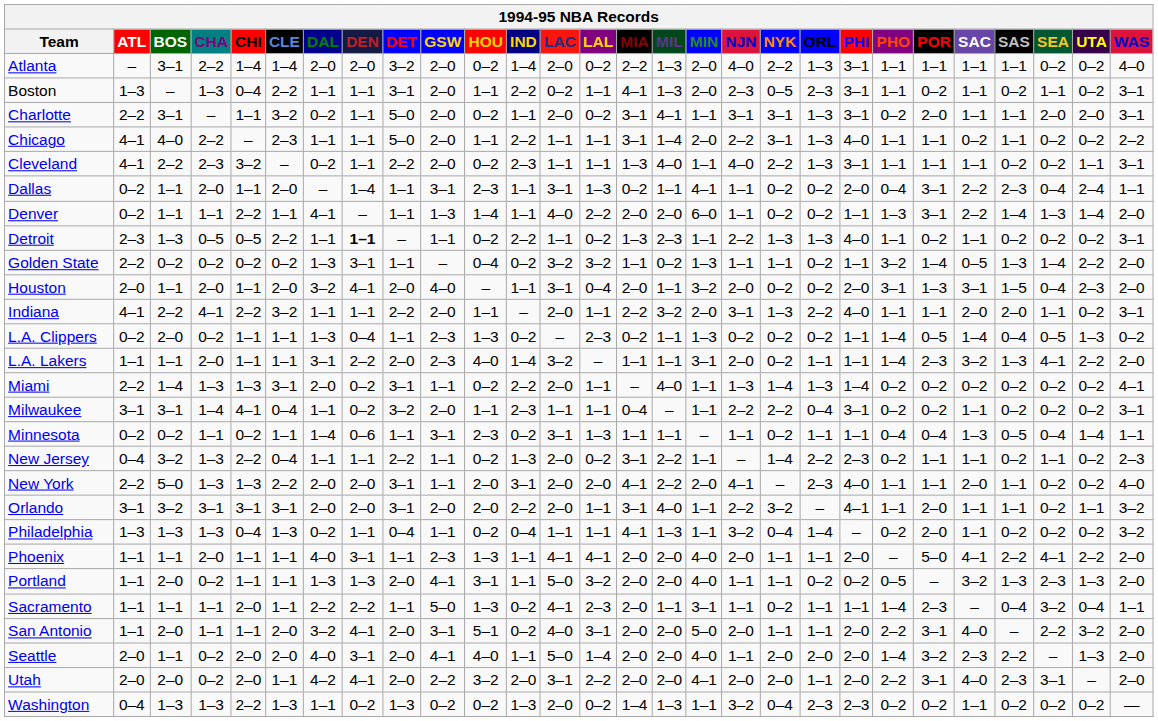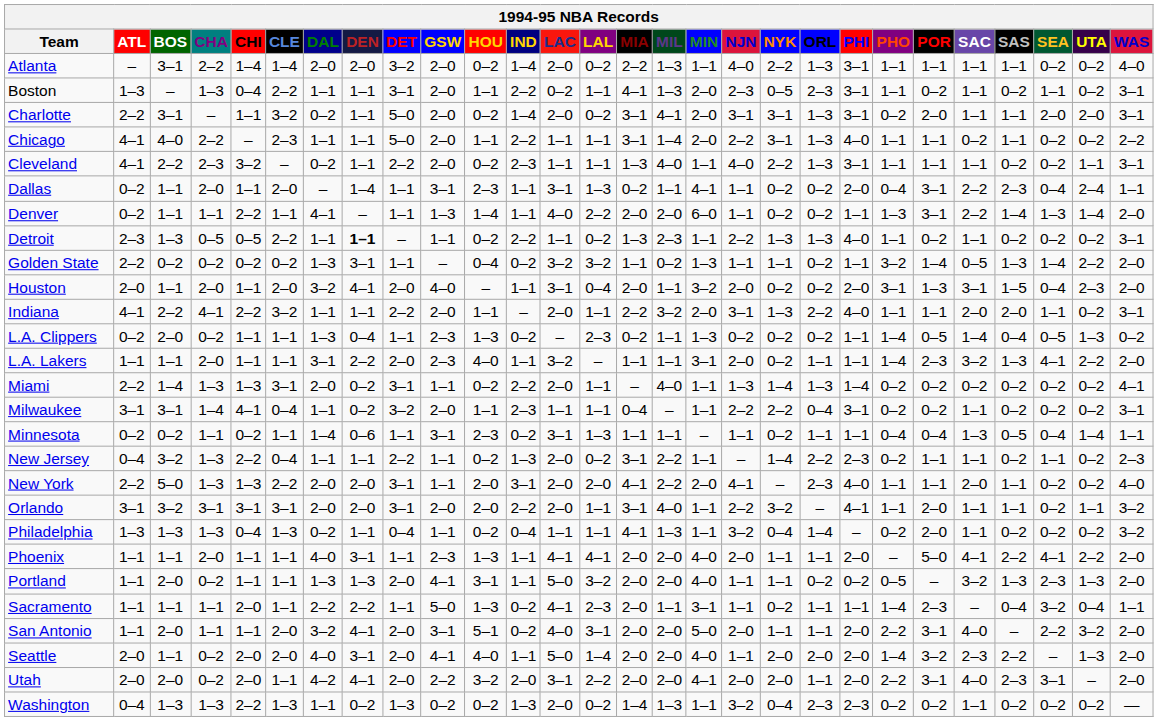 <table class="wikitable" style="font-size:95%; text-align:center;">
 <tr>
 <th colspan=28>1994-95 NBA Records</th>
 </tr>
 <tr>
 <th width=100>Team</th>
 <th style="background:#FF0000;color:#FFFFFF;width=35">ATL</th>
 <th style="background:#006400;color:#FFFFFF;width=35">BOS</th>
 <th style="background:#008080;color:#800080;width=35">CHA</th>
 <th style="background:#FF0000;color:#000000;width=35">CHI</th>
 <th style="background:#000000;color:#5787DC;width=35">CLE</th>
 <th style="background:#00008B;color:#008000;width=35">DAL</th>
 <th style="background:#141A44;color:#BC2224;width=35">DEN</th>
 <th style="background:#0000FF;color:#FF0000;width=35">DET</th>
 <th style="background:#0000FF;color:#FFD700;width=35">GSW</th>
 <th style="background:#FF0000;color:#FFD700;width=35">HOU</th>
 <th style="background:#000080;color:#FFD700;width=35">IND</th>
 <th style="background:#F9160D;color:#1A2E8B;width=35">LAC</th>
 <th style="background:#800080;color:#FFD700;width=35">LAL</th>
 <th style="background:#000000;color:#8B0000;width=35">MIA</th>
 <th style="background:#00471B;color:#5C378A;width=35">MIL</th>
 <th style="background:#0000FF;color:#228B22;width=35">MIN</th>
 <th style="background:#DC143C;color:#0000CD;width=35">NJN</th>
 <th style="background:#0000FF;color:#FF8C00;width=35">NYK</th>
 <th style="background:#0000FF;color:#000000;width=35">ORL</th>
 <th style="background:#FF0000;color:#0000FF;width=35">PHI</th>
 <th style="background:#800080;color:#FF4500;width=35">PHO</th>
 <th style="background:#000000;color:#FF0000;width=35">POR</th>
 <th style="background:#6846A8;color:#FFFFFF;width=35">SAC</th>
 <th style="background:#000000;color:#C0C0C0;width=35">SAS</th>
 <th style="background:#005831;color:#FFC322;width=35">SEA</th>
 <th style="background:#36004A;color:#FFFF00;width=35">UTA</th>
 <th style="background:#DC143C;color:#0000CD;width=35">WAS</th>
 </tr>
 <tr>
 <td style="text-align:left;"><a href='#'>Atlanta</a></td>
 <td>–</td>
 <td>3–1</td>
 <td>2–2</td>
 <td>1–4</td>
 <td>1–4</td>
 <td>2–0</td>
 <td>2–0</td>
 <td>3–2</td>
 <td>2–0</td>
 <td>0–2</td>
 <td>1–4</td>
 <td>2–0</td>
 <td>0–2</td>
 <td>2–2</td>
 <td>1–3</td>
-<td>2–0</td>
+<td>1–1</td>
 <td>4–0</td>
 <td>2–2</td>
 <td>1–3</td>
 <td>3–1</td>
 <td>1–1</td>
 <td>1–1</td>
 <td>1–1</td>
 <td>1–1</td>
 <td>0–2</td>
 <td>0–2</td>
 <td>4–0</td>
 </tr>
 <tr>
 <td style="text-align:left;">Boston</td>
 <td>1–3</td>
 <td>–</td>
 <td>1–3</td>
 <td>0–4</td>
 <td>2–2</td>
 <td>1–1</td>
 <td>1–1</td>
 <td>3–1</td>
 <td>2–0</td>
 <td>1–1</td>
 <td>2–2</td>
 <td>0–2</td>
 <td>1–1</td>
 <td>4–1</td>
 <td>1–3</td>
 <td>2–0</td>
 <td>2–3</td>
 <td>0–5</td>
 <td>2–3</td>
 <td>3–1</td>
 <td>1–1</td>
 <td>0–2</td>
 <td>1–1</td>
 <td>0–2</td>
 <td>1–1</td>
 <td>0–2</td>
 <td>3–1</td>
 </tr>
 <tr>
 <td style="text-align:left;"><a href='#'>Charlotte</a></td>
 <td>2–2</td>
 <td>3–1</td>
 <td>–</td>
 <td>1–1</td>
 <td>3–2</td>
 <td>0–2</td>
 <td>1–1</td>
 <td>5–0</td>
 <td>2–0</td>
 <td>0–2</td>
-<td>1–1</td>
+<td>1–4</td>
 <td>2–0</td>
 <td>0–2</td>
 <td>3–1</td>
 <td>4–1</td>
-<td>1–1</td>
+<td>2–0</td>
 <td>3–1</td>
 <td>3–1</td>
 <td>1–3</td>
 <td>3–1</td>
 <td>0–2</td>
 <td>2–0</td>
 <td>1–1</td>
 <td>1–1</td>
 <td>2–0</td>
 <td>2–0</td>
 <td>3–1</td>
 </tr>
 <tr>
 <td style="text-align:left;"><a href='#'>Chicago</a></td>
 <td>4–1</td>
 <td>4–0</td>
 <td>2–2</td>
 <td>–</td>
 <td>2–3</td>
 <td>1–1</td>
 <td>1–1</td>
 <td>5–0</td>
 <td>2–0</td>
 <td>1–1</td>
 <td>2–2</td>
 <td>1–1</td>
 <td>1–1</td>
 <td>3–1</td>
 <td>1–4</td>
 <td>2–0</td>
 <td>2–2</td>
 <td>3–1</td>
 <td>1–3</td>
 <td>4–0</td>
 <td>1–1</td>
 <td>1–1</td>
 <td>0–2</td>
 <td>1–1</td>
 <td>0–2</td>
 <td>0–2</td>
 <td>2–2</td>
 </tr>
 <tr>
 <td style="text-align:left;"><a href='#'>Cleveland</a></td>
 <td>4–1</td>
 <td>2–2</td>
 <td>2–3</td>
 <td>3–2</td>
 <td>–</td>
 <td>0–2</td>
 <td>1–1</td>
 <td>2–2</td>
 <td>2–0</td>
 <td>0–2</td>
 <td>2–3</td>
 <td>1–1</td>
 <td>1–1</td>
 <td>1–3</td>
 <td>4–0</td>
 <td>1–1</td>
 <td>4–0</td>
 <td>2–2</td>
 <td>1–3</td>
 <td>3–1</td>
 <td>1–1</td>
 <td>1–1</td>
 <td>1–1</td>
 <td>0–2</td>
 <td>0–2</td>
 <td>1–1</td>
 <td>3–1</td>
 </tr>
 <tr>
 <td style="text-align:left;"><a href='#'>Dallas</a></td>
 <td>0–2</td>
 <td>1–1</td>
 <td>2–0</td>
 <td>1–1</td>
 <td>2–0</td>
 <td>–</td>
 <td>1–4</td>
 <td>1–1</td>
 <td>3–1</td>
 <td>2–3</td>
 <td>1–1</td>
 <td>3–1</td>
 <td>1–3</td>
 <td>0–2</td>
 <td>1–1</td>
 <td>4–1</td>
 <td>1–1</td>
 <td>0–2</td>
 <td>0–2</td>
 <td>2–0</td>
 <td>0–4</td>
 <td>3–1</td>
 <td>2–2</td>
 <td>2–3</td>
 <td>0–4</td>
 <td>2–4</td>
 <td>1–1</td>
 </tr>
 <tr>
 <td style="text-align:left;"><a href='#'>Denver</a></td>
 <td>0–2</td>
 <td>1–1</td>
 <td>1–1</td>
 <td>2–2</td>
 <td>1–1</td>
 <td>4–1</td>
 <td>–</td>
 <td>1–1</td>
 <td>1–3</td>
 <td>1–4</td>
 <td>1–1</td>
 <td>4–0</td>
 <td>2–2</td>
 <td>2–0</td>
 <td>2–0</td>
 <td>6–0</td>
 <td>1–1</td>
 <td>0–2</td>
 <td>0–2</td>
 <td>1–1</td>
 <td>1–3</td>
 <td>3–1</td>
 <td>2–2</td>
 <td>1–4</td>
 <td>1–3</td>
 <td>1–4</td>
 <td>2–0</td>
 </tr>
 <tr>
 <td style="text-align:left;"><a href='#'>Detroit</a></td>
 <td>2–3</td>
 <td>1–3</td>
 <td>0–5</td>
 <td>0–5</td>
 <td>2–2</td>
 <td>1–1</td>
 <td><strong>1–1</strong></td>
 <td>–</td>
 <td>1–1</td>
 <td>0–2</td>
 <td>2–2</td>
 <td>1–1</td>
 <td>0–2</td>
 <td>1–3</td>
 <td>2–3</td>
 <td>1–1</td>
 <td>2–2</td>
 <td>1–3</td>
 <td>1–3</td>
 <td>4–0</td>
 <td>1–1</td>
 <td>0–2</td>
 <td>1–1</td>
 <td>0–2</td>
 <td>0–2</td>
 <td>0–2</td>
 <td>3–1</td>
 </tr>
 <tr>
 <td style="text-align:left;"><a href='#'>Golden State</a></td>
 <td>2–2</td>
 <td>0–2</td>
 <td>0–2</td>
 <td>0–2</td>
 <td>0–2</td>
 <td>1–3</td>
 <td>3–1</td>
 <td>1–1</td>
 <td>–</td>
 <td>0–4</td>
 <td>0–2</td>
 <td>3–2</td>
 <td>3–2</td>
 <td>1–1</td>
 <td>0–2</td>
 <td>1–3</td>
 <td>1–1</td>
 <td>1–1</td>
 <td>0–2</td>
 <td>1–1</td>
 <td>3–2</td>
 <td>1–4</td>
 <td>0–5</td>
 <td>1–3</td>
 <td>1–4</td>
 <td>2–2</td>
 <td>2–0</td>
 </tr>
 <tr>
 <td style="text-align:left;"><a href='#'>Houston</a></td>
 <td>2–0</td>
 <td>1–1</td>
 <td>2–0</td>
 <td>1–1</td>
 <td>2–0</td>
 <td>3–2</td>
 <td>4–1</td>
 <td>2–0</td>
 <td>4–0</td>
 <td>–</td>
 <td>1–1</td>
 <td>3–1</td>
 <td>0–4</td>
 <td>2–0</td>
 <td>1–1</td>
 <td>3–2</td>
 <td>2–0</td>
 <td>0–2</td>
 <td>0–2</td>
 <td>2–0</td>
 <td>3–1</td>
 <td>1–3</td>
 <td>3–1</td>
 <td>1–5</td>
 <td>0–4</td>
 <td>2–3</td>
 <td>2–0</td>
 </tr>
 <tr>
 <td style="text-align:left;"><a href='#'>Indiana</a></td>
 <td>4–1</td>
 <td>2–2</td>
 <td>4–1</td>
 <td>2–2</td>
 <td>3–2</td>
 <td>1–1</td>
 <td>1–1</td>
 <td>2–2</td>
 <td>2–0</td>
 <td>1–1</td>
 <td>–</td>
 <td>2–0</td>
 <td>1–1</td>
 <td>2–2</td>
 <td>3–2</td>
 <td>2–0</td>
 <td>3–1</td>
 <td>1–3</td>
 <td>2–2</td>
 <td>4–0</td>
 <td>1–1</td>
 <td>1–1</td>
 <td>2–0</td>
 <td>2–0</td>
 <td>1–1</td>
 <td>0–2</td>
 <td>3–1</td>
 </tr>
 <tr>
 <td style="text-align:left;"><a href='#'>L.A. Clippers</a></td>
 <td>0–2</td>
 <td>2–0</td>
 <td>0–2</td>
 <td>1–1</td>
 <td>1–1</td>
 <td>1–3</td>
 <td>0–4</td>
 <td>1–1</td>
 <td>2–3</td>
 <td>1–3</td>
 <td>0–2</td>
 <td>–</td>
 <td>2–3</td>
 <td>0–2</td>
 <td>1–1</td>
 <td>1–3</td>
 <td>0–2</td>
 <td>0–2</td>
 <td>0–2</td>
 <td>1–1</td>
 <td>1–4</td>
 <td>0–5</td>
 <td>1–4</td>
 <td>0–4</td>
 <td>0–5</td>
 <td>1–3</td>
 <td>0–2</td>
 </tr>
 <tr>
 <td style="text-align:left;"><a href='#'>L.A. Lakers</a></td>
 <td>1–1</td>
 <td>1–1</td>
 <td>2–0</td>
 <td>1–1</td>
 <td>1–1</td>
 <td>3–1</td>
 <td>2–2</td>
 <td>2–0</td>
 <td>2–3</td>
 <td>4–0</td>
-<td>1–4</td>
+<td>1–1</td>
 <td>3–2</td>
 <td>–</td>
 <td>1–1</td>
 <td>1–1</td>
 <td>3–1</td>
 <td>2–0</td>
 <td>0–2</td>
 <td>1–1</td>
 <td>1–1</td>
 <td>1–4</td>
 <td>2–3</td>
 <td>3–2</td>
 <td>1–3</td>
 <td>4–1</td>
 <td>2–2</td>
 <td>2–0</td>
 </tr>
 <tr>
 <td style="text-align:left;"><a href='#'>Miami</a></td>
 <td>2–2</td>
 <td>1–4</td>
 <td>1–3</td>
 <td>1–3</td>
 <td>3–1</td>
 <td>2–0</td>
 <td>0–2</td>
 <td>3–1</td>
 <td>1–1</td>
 <td>0–2</td>
 <td>2–2</td>
 <td>2–0</td>
 <td>1–1</td>
 <td>–</td>
 <td>4–0</td>
 <td>1–1</td>
 <td>1–3</td>
 <td>1–4</td>
 <td>1–3</td>
 <td>1–4</td>
 <td>0–2</td>
 <td>0–2</td>
 <td>0–2</td>
 <td>0–2</td>
 <td>0–2</td>
 <td>0–2</td>
 <td>4–1</td>
 </tr>
 <tr>
 <td style="text-align:left;"><a href='#'>Milwaukee</a></td>
 <td>3–1</td>
 <td>3–1</td>
 <td>1–4</td>
 <td>4–1</td>
 <td>0–4</td>
 <td>1–1</td>
 <td>0–2</td>
 <td>3–2</td>
 <td>2–0</td>
 <td>1–1</td>
 <td>2–3</td>
 <td>1–1</td>
 <td>1–1</td>
 <td>0–4</td>
 <td>–</td>
 <td>1–1</td>
 <td>2–2</td>
 <td>2–2</td>
 <td>0–4</td>
 <td>3–1</td>
 <td>0–2</td>
 <td>0–2</td>
 <td>1–1</td>
 <td>0–2</td>
 <td>0–2</td>
 <td>0–2</td>
 <td>3–1</td>
 </tr>
 <tr>
 <td style="text-align:left;"><a href='#'>Minnesota</a></td>
 <td>0–2</td>
 <td>0–2</td>
 <td>1–1</td>
 <td>0–2</td>
 <td>1–1</td>
 <td>1–4</td>
 <td>0–6</td>
 <td>1–1</td>
 <td>3–1</td>
 <td>2–3</td>
 <td>0–2</td>
 <td>3–1</td>
 <td>1–3</td>
 <td>1–1</td>
 <td>1–1</td>
 <td>–</td>
 <td>1–1</td>
 <td>0–2</td>
 <td>1–1</td>
 <td>1–1</td>
 <td>0–4</td>
 <td>0–4</td>
 <td>1–3</td>
 <td>0–5</td>
 <td>0–4</td>
 <td>1–4</td>
 <td>1–1</td>
 </tr>
 <tr>
 <td style="text-align:left;"><a href='#'>New Jersey</a></td>
 <td>0–4</td>
 <td>3–2</td>
 <td>1–3</td>
 <td>2–2</td>
 <td>0–4</td>
 <td>1–1</td>
 <td>1–1</td>
 <td>2–2</td>
 <td>1–1</td>
 <td>0–2</td>
 <td>1–3</td>
 <td>2–0</td>
 <td>0–2</td>
 <td>3–1</td>
 <td>2–2</td>
 <td>1–1</td>
 <td>–</td>
 <td>1–4</td>
 <td>2–2</td>
 <td>2–3</td>
 <td>0–2</td>
 <td>1–1</td>
 <td>1–1</td>
 <td>0–2</td>
 <td>1–1</td>
 <td>0–2</td>
 <td>2–3</td>
 </tr>
 <tr>
 <td style="text-align:left;"><a href='#'>New York</a></td>
 <td>2–2</td>
 <td>5–0</td>
 <td>1–3</td>
 <td>1–3</td>
 <td>2–2</td>
 <td>2–0</td>
 <td>2–0</td>
 <td>3–1</td>
 <td>1–1</td>
 <td>2–0</td>
 <td>3–1</td>
 <td>2–0</td>
 <td>2–0</td>
 <td>4–1</td>
 <td>2–2</td>
 <td>2–0</td>
 <td>4–1</td>
 <td>–</td>
 <td>2–3</td>
 <td>4–0</td>
 <td>1–1</td>
 <td>1–1</td>
 <td>2–0</td>
 <td>1–1</td>
 <td>0–2</td>
 <td>0–2</td>
 <td>4–0</td>
 </tr>
 <tr>
 <td style="text-align:left;"><a href='#'>Orlando</a></td>
 <td>3–1</td>
 <td>3–2</td>
 <td>3–1</td>
 <td>3–1</td>
 <td>3–1</td>
 <td>2–0</td>
 <td>2–0</td>
 <td>3–1</td>
 <td>2–0</td>
 <td>2–0</td>
 <td>2–2</td>
 <td>2–0</td>
 <td>1–1</td>
 <td>3–1</td>
 <td>4–0</td>
 <td>1–1</td>
 <td>2–2</td>
 <td>3–2</td>
 <td>–</td>
 <td>4–1</td>
 <td>1–1</td>
 <td>2–0</td>
 <td>1–1</td>
 <td>1–1</td>
 <td>0–2</td>
 <td>1–1</td>
 <td>3–2</td>
 </tr>
 <tr>
 <td style="text-align:left;"><a href='#'>Philadelphia</a></td>
 <td>1–3</td>
 <td>1–3</td>
 <td>1–3</td>
 <td>0–4</td>
 <td>1–3</td>
 <td>0–2</td>
 <td>1–1</td>
 <td>0–4</td>
 <td>1–1</td>
 <td>0–2</td>
 <td>0–4</td>
 <td>1–1</td>
 <td>1–1</td>
 <td>4–1</td>
 <td>1–3</td>
 <td>1–1</td>
 <td>3–2</td>
 <td>0–4</td>
 <td>1–4</td>
 <td>–</td>
 <td>0–2</td>
 <td>2–0</td>
 <td>1–1</td>
 <td>0–2</td>
 <td>0–2</td>
 <td>0–2</td>
 <td>3–2</td>
 </tr>
 <tr>
 <td style="text-align:left;"><a href='#'>Phoenix</a></td>
 <td>1–1</td>
 <td>1–1</td>
 <td>2–0</td>
 <td>1–1</td>
 <td>1–1</td>
 <td>4–0</td>
 <td>3–1</td>
 <td>1–1</td>
 <td>2–3</td>
 <td>1–3</td>
 <td>1–1</td>
 <td>4–1</td>
 <td>4–1</td>
 <td>2–0</td>
 <td>2–0</td>
 <td>4–0</td>
 <td>2–0</td>
 <td>1–1</td>
 <td>1–1</td>
 <td>2–0</td>
 <td>–</td>
 <td>5–0</td>
 <td>4–1</td>
 <td>2–2</td>
 <td>4–1</td>
 <td>2–2</td>
 <td>2–0</td>
 </tr>
 <tr>
 <td style="text-align:left;"><a href='#'>Portland</a></td>
 <td>1–1</td>
 <td>2–0</td>
 <td>0–2</td>
 <td>1–1</td>
 <td>1–1</td>
 <td>1–3</td>
 <td>1–3</td>
 <td>2–0</td>
 <td>4–1</td>
 <td>3–1</td>
 <td>1–1</td>
 <td>5–0</td>
 <td>3–2</td>
 <td>2–0</td>
 <td>2–0</td>
 <td>4–0</td>
 <td>1–1</td>
 <td>1–1</td>
 <td>0–2</td>
 <td>0–2</td>
 <td>0–5</td>
 <td>–</td>
 <td>3–2</td>
 <td>1–3</td>
 <td>2–3</td>
 <td>1–3</td>
 <td>2–0</td>
 </tr>
 <tr>
 <td style="text-align:left;"><a href='#'>Sacramento</a></td>
 <td>1–1</td>
 <td>1–1</td>
 <td>1–1</td>
 <td>2–0</td>
 <td>1–1</td>
 <td>2–2</td>
 <td>2–2</td>
 <td>1–1</td>
 <td>5–0</td>
 <td>1–3</td>
 <td>0–2</td>
 <td>4–1</td>
 <td>2–3</td>
 <td>2–0</td>
 <td>1–1</td>
 <td>3–1</td>
 <td>1–1</td>
 <td>0–2</td>
 <td>1–1</td>
 <td>1–1</td>
 <td>1–4</td>
 <td>2–3</td>
 <td>–</td>
 <td>0–4</td>
 <td>3–2</td>
 <td>0–4</td>
 <td>1–1</td>
 </tr>
 <tr>
 <td style="text-align:left;"><a href='#'>San Antonio</a></td>
 <td>1–1</td>
 <td>2–0</td>
 <td>1–1</td>
 <td>1–1</td>
 <td>2–0</td>
 <td>3–2</td>
 <td>4–1</td>
 <td>2–0</td>
 <td>3–1</td>
 <td>5–1</td>
 <td>0–2</td>
 <td>4–0</td>
 <td>3–1</td>
 <td>2–0</td>
 <td>2–0</td>
 <td>5–0</td>
 <td>2–0</td>
 <td>1–1</td>
 <td>1–1</td>
 <td>2–0</td>
 <td>2–2</td>
 <td>3–1</td>
 <td>4–0</td>
 <td>–</td>
 <td>2–2</td>
 <td>3–2</td>
 <td>2–0</td>
 </tr>
 <tr>
 <td style="text-align:left;"><a href='#'>Seattle</a></td>
 <td>2–0</td>
 <td>1–1</td>
 <td>0–2</td>
 <td>2–0</td>
 <td>2–0</td>
 <td>4–0</td>
 <td>3–1</td>
 <td>2–0</td>
 <td>4–1</td>
 <td>4–0</td>
 <td>1–1</td>
 <td>5–0</td>
 <td>1–4</td>
 <td>2–0</td>
 <td>2–0</td>
 <td>4–0</td>
 <td>1–1</td>
 <td>2–0</td>
 <td>2–0</td>
 <td>2–0</td>
 <td>1–4</td>
 <td>3–2</td>
 <td>2–3</td>
 <td>2–2</td>
 <td>–</td>
 <td>1–3</td>
 <td>2–0</td>
 </tr>
 <tr>
 <td style="text-align:left;"><a href='#'>Utah</a></td>
 <td>2–0</td>
 <td>2–0</td>
 <td>0–2</td>
 <td>2–0</td>
 <td>1–1</td>
 <td>4–2</td>
 <td>4–1</td>
 <td>2–0</td>
 <td>2–2</td>
 <td>3–2</td>
 <td>2–0</td>
 <td>3–1</td>
 <td>2–2</td>
 <td>2–0</td>
 <td>2–0</td>
 <td>4–1</td>
 <td>2–0</td>
 <td>2–0</td>
 <td>1–1</td>
 <td>2–0</td>
 <td>2–2</td>
 <td>3–1</td>
 <td>4–0</td>
 <td>2–3</td>
 <td>3–1</td>
 <td>–</td>
 <td>2–0</td>
 </tr>
 <tr>
 <td style="text-align:left;"><a href='#'>Washington</a></td>
 <td>0–4</td>
 <td>1–3</td>
 <td>1–3</td>
 <td>2–2</td>
 <td>1–3</td>
 <td>1–1</td>
 <td>0–2</td>
 <td>1–3</td>
 <td>0–2</td>
 <td>0–2</td>
 <td>1–3</td>
 <td>2–0</td>
 <td>0–2</td>
 <td>1–4</td>
 <td>1–3</td>
 <td>1–1</td>
 <td>3–2</td>
 <td>0–4</td>
 <td>2–3</td>
 <td>2–3</td>
 <td>0–2</td>
 <td>0–2</td>
 <td>1–1</td>
 <td>0–2</td>
 <td>0–2</td>
 <td>0–2</td>
 <td>—</td>
 </tr>
 </table>
